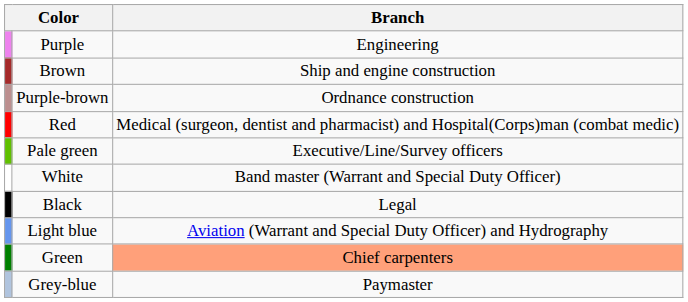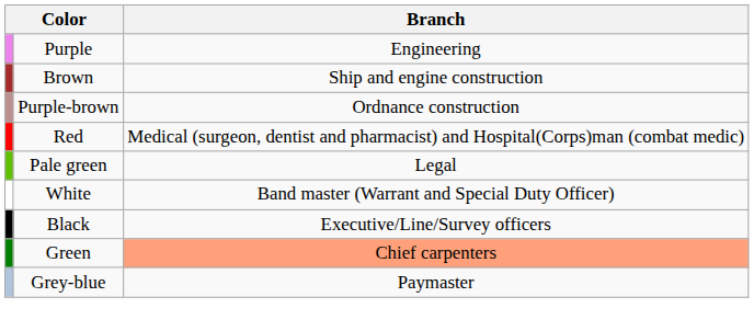 <table class=wikitable style="text-align:center;">
 <tr>
 <th colspan=2>Color</th>
 <th>Branch</th>
 </tr>
 <tr>
 <td style = "background:violet"></td>
 <td>Purple</td>
 <td>Engineering</td>
 </tr>
 <tr>
 <td style="background:brown"></td>
 <td>Brown</td>
 <td>Ship and engine construction</td>
 </tr>
 <tr>
 <td style ="background:#BC8F8F"></td>
 <td>Purple-brown</td>
 <td>Ordnance construction</td>
 </tr>
 <tr>
 <td style ="background:red"></td>
 <td>Red</td>
 <td>Medical (surgeon, dentist and pharmacist) and Hospital(Corps)man (combat medic)</td>
 </tr>
 <tr>
 <td style ="background:#60c000"></td>
 <td>Pale green</td>
-<td>Executive/Line/Survey officers</td>
+<td>Legal</td>
 </tr>
 <tr>
 <td style ="background:white"></td>
 <td>White</td>
 <td>Band master (Warrant and Special Duty Officer)</td>
 </tr>
 <tr>
 <td style="background:black; color:white"></td>
 <td>Black</td>
-<td>Legal</td>
-</tr>
-<tr>
-<td style = "background:cornflowerblue"></td>
-<td>Light blue</td>
-<td><a href='#'>Aviation</a> (Warrant and Special Duty Officer) and Hydrography</td>
+<td>Executive/Line/Survey officers</td>
 </tr>
 <tr>
 <td style="background:green"></td>
 <td>Green</td>
 <td style="background: lightsalmon;">Chief carpenters</td>
 </tr>
 <tr>
 <td style="background:#B0C4DE"></td>
 <td>Grey-blue</td>
 <td>Paymaster</td>
 </tr>
 </table>
